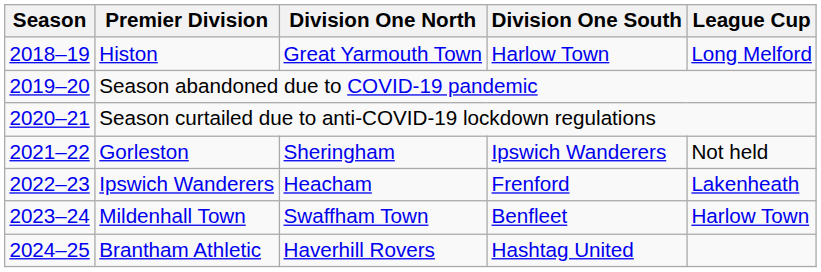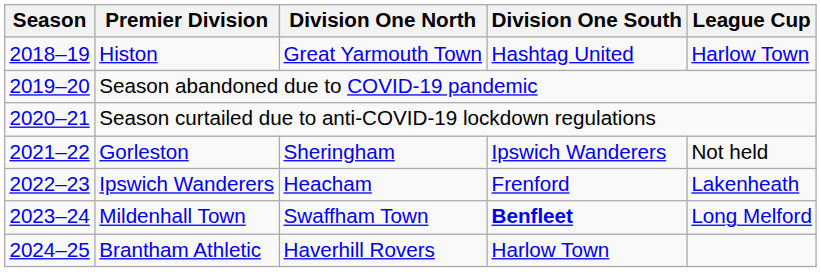 <table class=wikitable>
 <tr>
 <th>Season</th>
 <th>Premier Division</th>
 <th>Division One North</th>
 <th>Division One South</th>
 <th>League Cup</th>
 </tr>
 <tr>
 <td><a href='#'>2018–19</a></td>
 <td><a href='#'>Histon</a></td>
 <td><a href='#'>Great Yarmouth Town</a></td>
+<td><a href='#'>Hashtag United</a></td>
 <td><a href='#'>Harlow Town</a></td>
-<td><a href='#'>Long Melford</a></td>
 </tr>
 <tr>
 <td><a href='#'>2019–20</a></td>
 <td colspan=4>Season abandoned due to <a href='#'>COVID-19 pandemic</a></td>
 </tr>
 <tr>
 <td><a href='#'>2020–21</a></td>
 <td colspan=4>Season curtailed due to anti-COVID-19 lockdown regulations</td>
 </tr>
 <tr>
 <td><a href='#'>2021–22</a></td>
 <td><a href='#'>Gorleston</a></td>
 <td><a href='#'>Sheringham</a></td>
 <td><a href='#'>Ipswich Wanderers</a></td>
 <td>Not held</td>
 </tr>
 <tr>
 <td><a href='#'>2022–23</a></td>
 <td><a href='#'>Ipswich Wanderers</a></td>
 <td><a href='#'>Heacham</a></td>
 <td><a href='#'>Frenford</a></td>
 <td><a href='#'>Lakenheath</a></td>
 </tr>
 <tr>
 <td><a href='#'>2023–24</a></td>
 <td><a href='#'>Mildenhall Town</a></td>
 <td><a href='#'>Swaffham Town</a></td>
-<td><a href='#'>Benfleet</a></td>
-<td><a href='#'>Harlow Town</a></td>
+<td><strong><a href='#'>Benfleet</a></strong></td>
+<td><a href='#'>Long Melford</a></td>
 </tr>
 <tr>
 <td><a href='#'>2024–25</a></td>
 <td><a href='#'>Brantham Athletic</a></td>
 <td><a href='#'>Haverhill Rovers</a></td>
-<td><a href='#'>Hashtag United</a></td>
+<td><a href='#'>Harlow Town</a></td>
 <td></td>
 </tr>
 </table>
